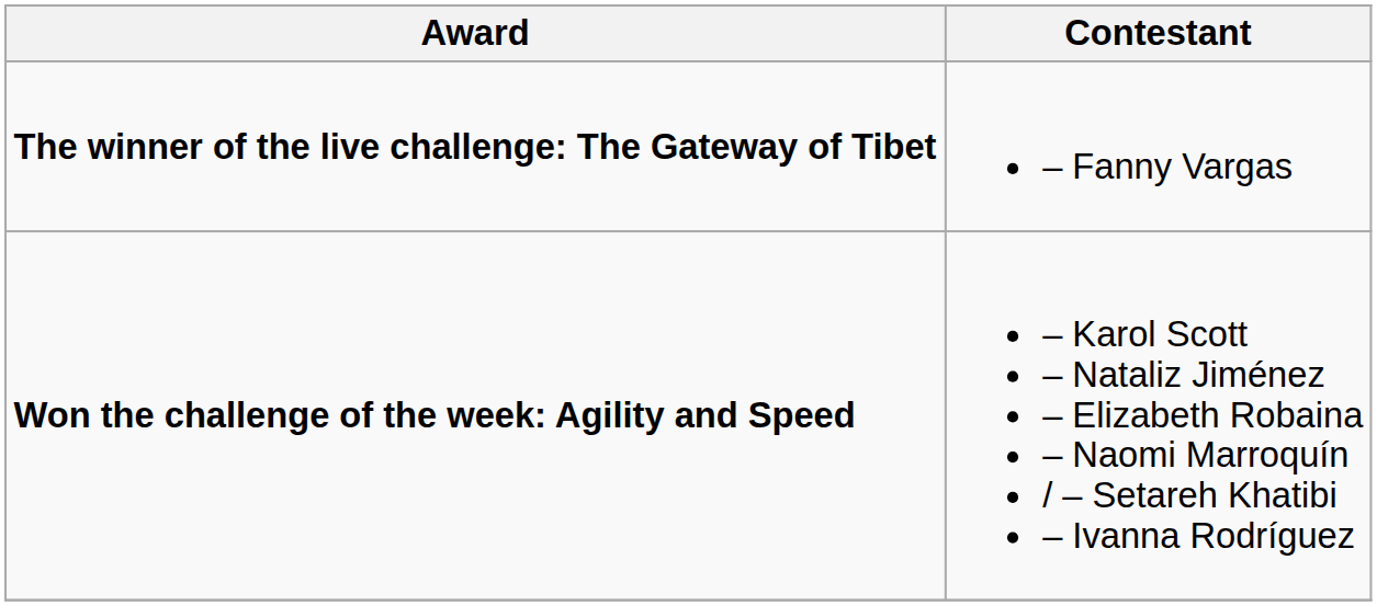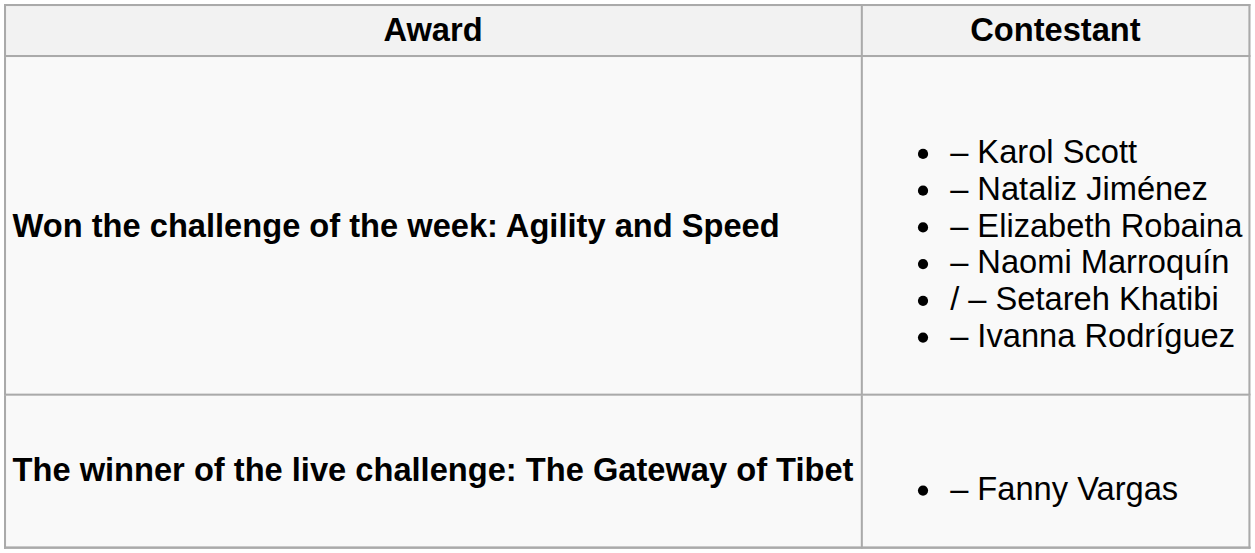 <table class="wikitable" border="1">
 <tr>
 <th>Award</th>
 <th>Contestant</th>
 </tr>
 <tr>
+<td><strong>Won the challenge of the week: Agility and Speed</strong></td>
+<td><br><ul><li><strong></strong> – Karol Scott</li><li><strong></strong> – Nataliz Jiménez</li><li><strong></strong> – Elizabeth Robaina</li><li><strong></strong> – Naomi Marroquín</li><li><strong></strong>/<strong></strong> – Setareh Khatibi</li><li><strong></strong> – Ivanna Rodríguez</li></ul></td>
+</tr>
+<tr>
 <td><strong>The winner of the live challenge: The Gateway of Tibet</strong></td>
 <td><br><ul><li><strong></strong> – Fanny Vargas</li></ul></td>
 </tr>
 <tr>
-<td><strong>Won the challenge of the week: Agility and Speed</strong></td>
-<td><br><ul><li><strong></strong> – Karol Scott</li><li><strong></strong> – Nataliz Jiménez</li><li><strong></strong> – Elizabeth Robaina</li><li><strong></strong> – Naomi Marroquín</li><li><strong></strong>/<strong></strong> – Setareh Khatibi</li><li><strong></strong> – Ivanna Rodríguez</li></ul></td>
-</tr>
-<tr>
 </tr>
 </table>
